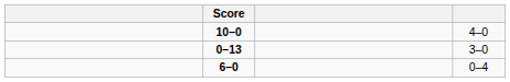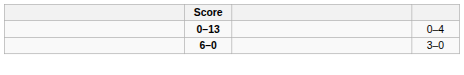 <table class="wikitable" style="text-align: center; ">
 <tr>
 <th align="right" width="270"></th>
 <th width="65">Score</th>
 <th align="left" width="270"></th>
 <th width="65"></th>
 </tr>
 <tr>
-<td align="left"><strong></strong></td>
-<td><strong>10–0</strong></td>
-<td align="left"></td>
-<td>4–0 <strong></strong></td>
-</tr>
-<tr>
 <td align="left"></td>
 <td><strong>0–13</strong></td>
 <td align="left"><strong></strong></td>
-<td>3–0 <strong></strong></td>
+<td>0–4 <strong></strong></td>
 </tr>
 <tr>
 <td align="left"><strong></strong></td>
 <td><strong>6–0</strong></td>
 <td align="left"></td>
-<td>0–4 <strong></strong></td>
+<td>3–0 <strong></strong></td>
 </tr>
 </table>
